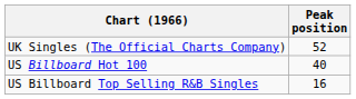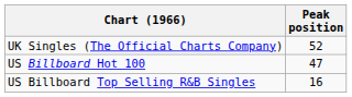 <table class="wikitable sortable">
 <tr>
 <th>Chart (1966)</th>
 <th>Peak<br>position</th>
 </tr>
 <tr>
 <td>UK Singles (<a href='#'>The Official Charts Company</a>)</td>
 <td align="center">52</td>
 </tr>
 <tr>
 <td align="left">US <a href='#'><em>Billboard</em> Hot 100</a></td>
-<td align="center">40</td>
+<td align="center">47</td>
 </tr>
 <tr>
 <td align="left">US Billboard <a href='#'>Top Selling R&B Singles</a></td>
 <td align="center">16</td>
 </tr>
 </table>
